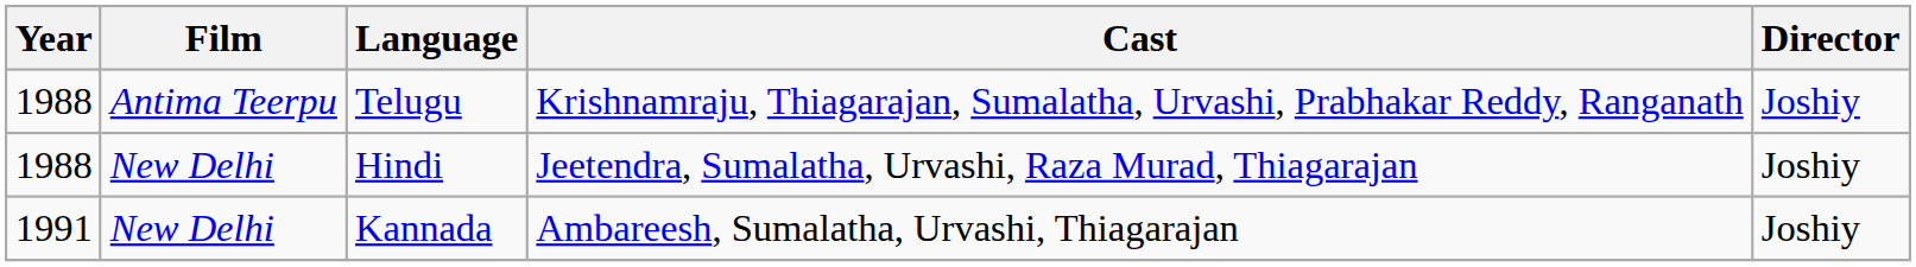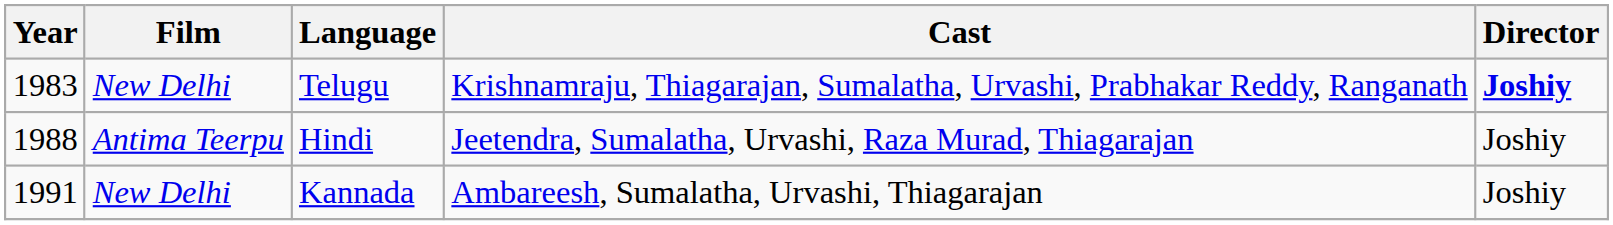 <table class="wikitable sortable" style="font-size:95%;">
 <tr>
 <th>Year</th>
 <th>Film</th>
 <th>Language</th>
 <th>Cast</th>
 <th>Director</th>
 </tr>
 <tr>
-<td>1988</td>
-<td><em><a href='#'>Antima Teerpu</a></em></td>
+<td>1983</td>
+<td><em><a href='#'>New Delhi</a></em></td>
 <td><a href='#'>Telugu</a></td>
 <td><a href='#'>Krishnamraju</a>, <a href='#'>Thiagarajan</a>, <a href='#'>Sumalatha</a>, <a href='#'>Urvashi</a>, <a href='#'>Prabhakar Reddy</a>, <a href='#'>Ranganath</a></td>
-<td><a href='#'>Joshiy</a></td>
+<td><strong><a href='#'>Joshiy</a></strong></td>
 </tr>
 <tr>
 <td>1988</td>
-<td><em><a href='#'>New Delhi</a></em></td>
+<td><em><a href='#'>Antima Teerpu</a></em></td>
 <td><a href='#'>Hindi</a></td>
 <td><a href='#'>Jeetendra</a>, <a href='#'>Sumalatha</a>, Urvashi, <a href='#'>Raza Murad</a>, <a href='#'>Thiagarajan</a></td>
 <td>Joshiy</td>
 </tr>
 <tr>
 <td>1991</td>
 <td><em><a href='#'>New Delhi</a></em></td>
 <td><a href='#'>Kannada</a></td>
 <td><a href='#'>Ambareesh</a>, Sumalatha, Urvashi, Thiagarajan</td>
 <td>Joshiy</td>
 </tr>
 <tr>
 </tr>
 </table>
